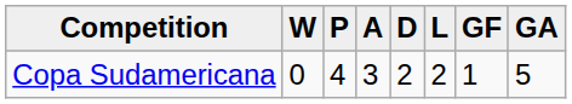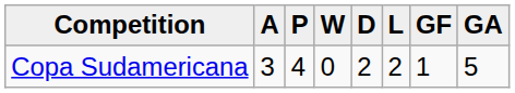 <table class="wikitable">
 <tr>
 <th style="background:#efefef;">Competition</th>
+<th style="background:#efefef;">A</th>
+<th style="background:#efefef;">P</th>
 <th style="background:#efefef;">W</th>
-<th style="background:#efefef;">P</th>
-<th style="background:#efefef;">A</th>
 <th style="background:#efefef;">D</th>
 <th style="background:#efefef;">L</th>
 <th style="background:#efefef;">GF</th>
 <th style="background:#efefef;">GA</th>
 </tr>
 <tr>
 <td><a href='#'>Copa Sudamericana</a></td>
+<td>3</td>
+<td>4</td>
 <td>0</td>
-<td>4</td>
-<td>3</td>
 <td>2</td>
 <td>2</td>
 <td>1</td>
 <td>5</td>
 </tr>
 </table>
